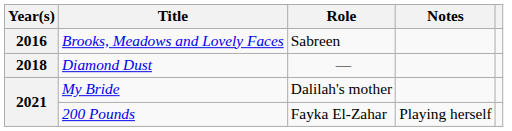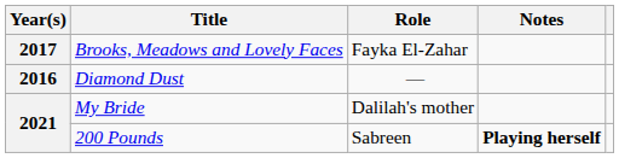 <table class="wikitable plainrowheaders sortable"  style=font-size:100%>
 <tr>
 <th scope="col">Year(s)</th>
 <th scope="col">Title</th>
 <th scope="col" class="unsortable">Role</th>
 <th scope="col" class="unsortable">Notes</th>
 <th scope="col" class="unsortable"></th>
 </tr>
 <tr>
-<th scope="row">2016</th>
+<th scope="row">2017</th>
 <td><em><a href='#'>Brooks, Meadows and Lovely Faces</a></em></td>
-<td>Sabreen</td>
+<td>Fayka El-Zahar</td>
 <td></td>
 <td style="text-align:center;"></td>
 </tr>
 <tr>
-<th scope="row">2018</th>
+<th scope="row">2016</th>
 <td><em><a href='#'>Diamond Dust</a></em></td>
 <td align="center"> —</td>
 <td></td>
 <td style="text-align:center;"></td>
 </tr>
 <tr>
 <th scope="row"  rowspan="2">2021</th>
 <td><em><a href='#'>My Bride</a></em></td>
 <td>Dalilah's mother</td>
 <td></td>
 <td style="text-align:center;"></td>
 </tr>
 <tr>
 <td><em><a href='#'>200 Pounds</a></em></td>
-<td>Fayka El-Zahar</td>
-<td>Playing herself</td>
+<td>Sabreen</td>
+<td><strong>Playing herself</strong></td>
 <td style="text-align:center;"></td>
 </tr>
 </table>
